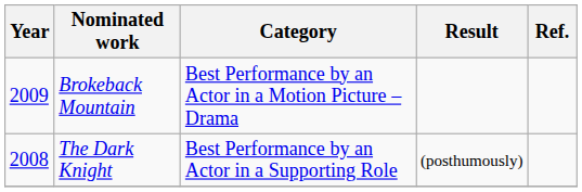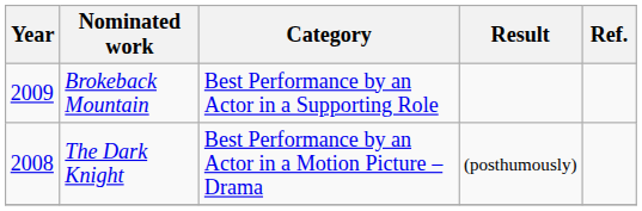 <table class="wikitable sortable" width=75%>
 <tr>
 <th width = 33px>Year</th>
 <th>Nominated work</th>
 <th>Category</th>
 <th>Result</th>
 <th width = 33px>Ref.</th>
 </tr>
 <tr>
 <td><a href='#'>2009</a></td>
 <td><em><a href='#'>Brokeback Mountain</a></em></td>
-<td><a href='#'>Best Performance by an Actor in a Motion Picture – Drama</a></td>
+<td><a href='#'>Best Performance by an Actor in a Supporting Role</a></td>
 <td></td>
 <td></td>
 </tr>
 <tr>
 <td><a href='#'>2008</a></td>
 <td><em><a href='#'>The Dark Knight</a></em></td>
-<td><a href='#'>Best Performance by an Actor in a Supporting Role</a></td>
+<td><a href='#'>Best Performance by an Actor in a Motion Picture – Drama</a></td>
 <td> <small>(posthumously)</small></td>
 <td></td>
 </tr>
 <tr>
 </tr>
 </table>
